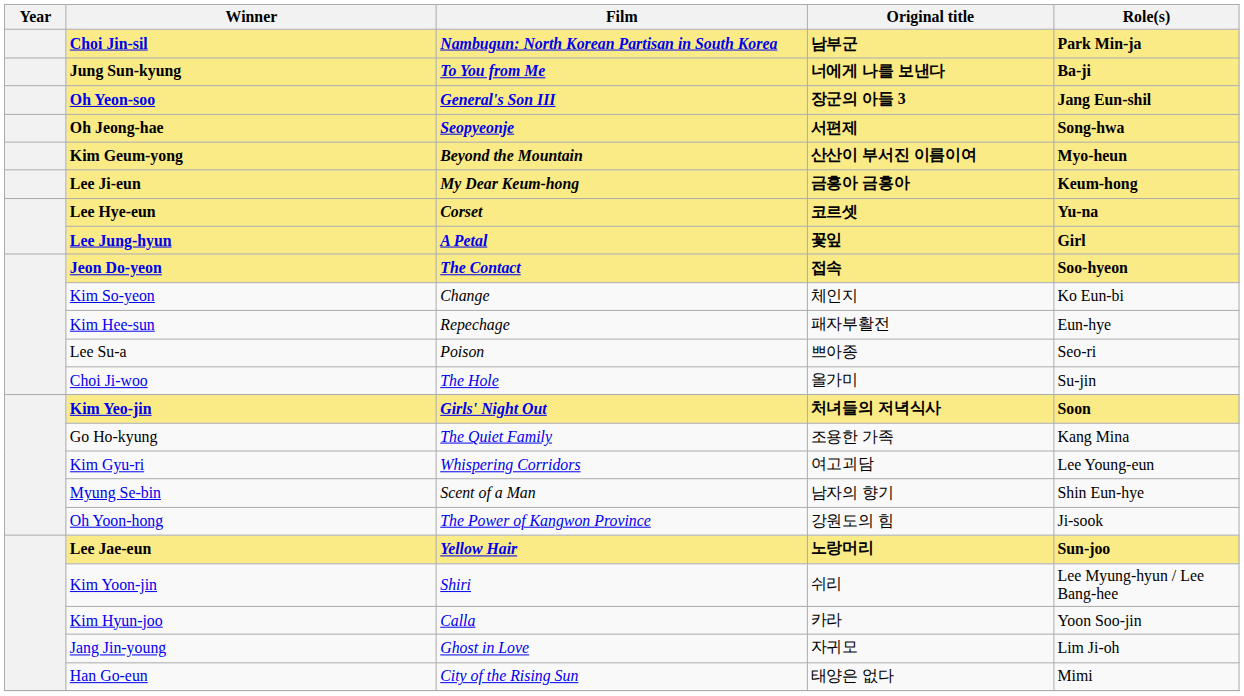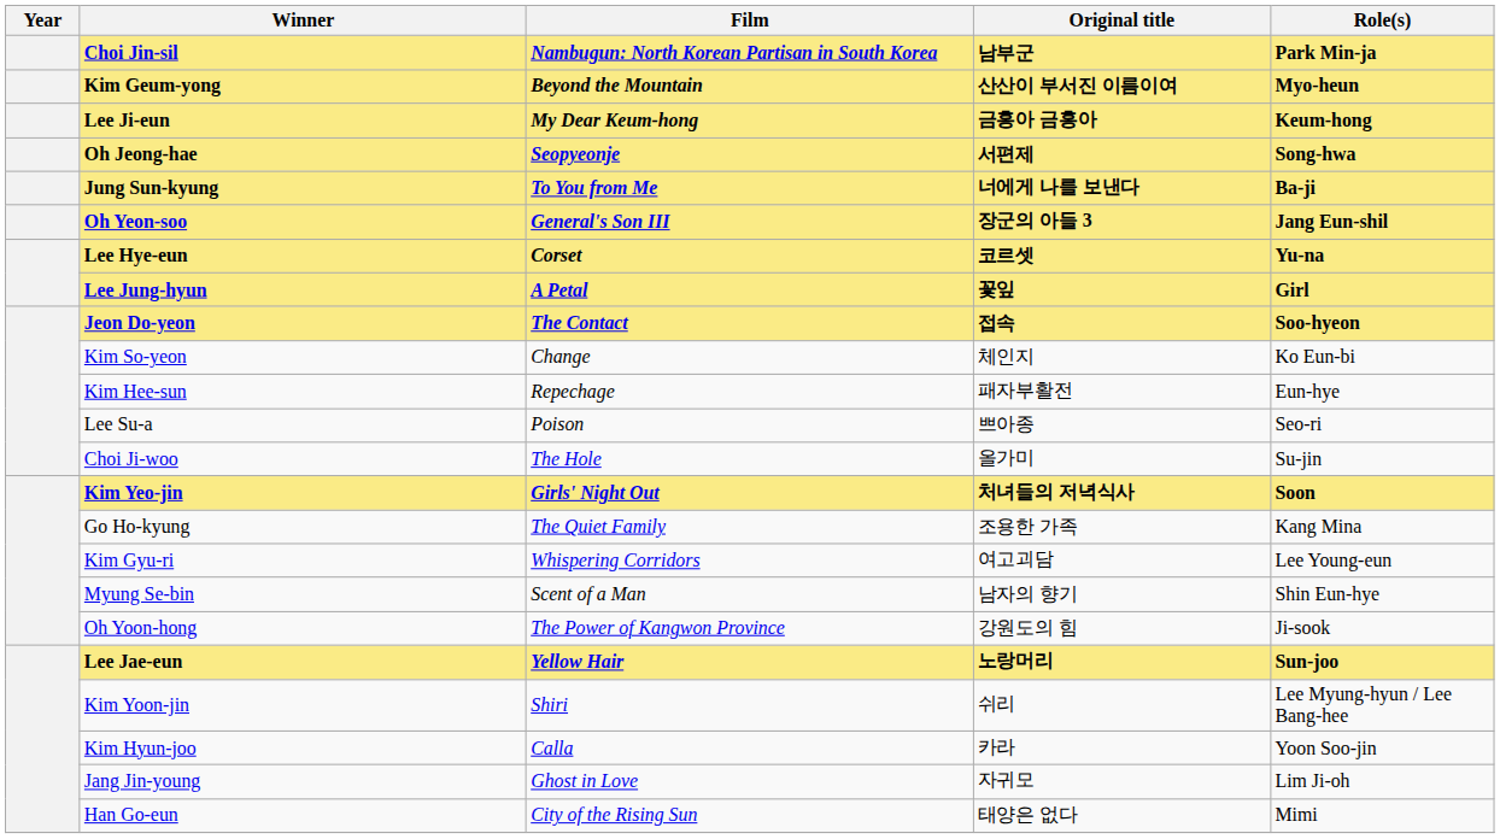 <table class="wikitable">
 <tr>
 <th style="width:5%;">Year</th>
 <th style="width:30%;">Winner</th>
 <th style="width:30%;">Film</th>
 <th style="width:20%;">Original title</th>
 <th style="width:20%;">Role(s)</th>
 </tr>
 <tr>
 <th></th>
 <td style="background:#FAEB86;"><strong><a href='#'>Choi Jin-sil</a></strong></td>
 <td style="background:#FAEB86;"><strong><em><a href='#'>Nambugun: North Korean Partisan in South Korea</a></em></strong></td>
 <td style="background:#FAEB86;"><strong>남부군</strong></td>
 <td style="background:#FAEB86;"><strong>Park Min-ja</strong></td>
 </tr>
 <tr>
 <th></th>
+<td style="background:#FAEB86;"><strong>Kim Geum-yong</strong></td>
+<td style="background:#FAEB86;"><strong><em>Beyond the Mountain</em></strong></td>
+<td style="background:#FAEB86;"><strong>산산이 부서진 이름이여</strong></td>
+<td style="background:#FAEB86;"><strong>Myo-heun</strong></td>
+</tr>
+<tr>
+<th></th>
+<td style="background:#FAEB86;"><strong>Lee Ji-eun</strong></td>
+<td style="background:#FAEB86;"><strong><em>My Dear Keum-hong</em></strong></td>
+<td style="background:#FAEB86;"><strong>금홍아 금홍아</strong></td>
+<td style="background:#FAEB86;"><strong>Keum-hong</strong></td>
+</tr>
+<tr>
+<th></th>
+<td style="background:#FAEB86;"><strong>Oh Jeong-hae</strong></td>
+<td style="background:#FAEB86;"><strong><em><a href='#'>Seopyeonje</a></em></strong></td>
+<td style="background:#FAEB86;"><strong>서편제</strong></td>
+<td style="background:#FAEB86;"><strong>Song-hwa</strong></td>
+</tr>
+<tr>
+<th></th>
 <td style="background:#FAEB86;"><strong>Jung Sun-kyung</strong></td>
 <td style="background:#FAEB86;"><strong><em><a href='#'>To You from Me</a></em></strong></td>
 <td style="background:#FAEB86;"><strong>너에게 나를 보낸다</strong></td>
 <td style="background:#FAEB86;"><strong>Ba-ji</strong></td>
 </tr>
 <tr>
 <th></th>
 <td style="background:#FAEB86;"><strong><a href='#'>Oh Yeon-soo</a></strong></td>
 <td style="background:#FAEB86;"><strong><em><a href='#'>General's Son III</a></em></strong></td>
 <td style="background:#FAEB86;"><strong>장군의 아들 3</strong></td>
 <td style="background:#FAEB86;"><strong>Jang Eun-shil</strong></td>
-</tr>
-<tr>
-<th></th>
-<td style="background:#FAEB86;"><strong>Oh Jeong-hae</strong></td>
-<td style="background:#FAEB86;"><strong><em><a href='#'>Seopyeonje</a></em></strong></td>
-<td style="background:#FAEB86;"><strong>서편제</strong></td>
-<td style="background:#FAEB86;"><strong>Song-hwa</strong></td>
-</tr>
-<tr>
-<th></th>
-<td style="background:#FAEB86;"><strong>Kim Geum-yong</strong></td>
-<td style="background:#FAEB86;"><strong><em>Beyond the Mountain</em></strong></td>
-<td style="background:#FAEB86;"><strong>산산이 부서진 이름이여</strong></td>
-<td style="background:#FAEB86;"><strong>Myo-heun</strong></td>
-</tr>
-<tr>
-<th></th>
-<td style="background:#FAEB86;"><strong>Lee Ji-eun</strong></td>
-<td style="background:#FAEB86;"><strong><em>My Dear Keum-hong</em></strong></td>
-<td style="background:#FAEB86;"><strong>금홍아 금홍아</strong></td>
-<td style="background:#FAEB86;"><strong>Keum-hong</strong></td>
 </tr>
 <tr>
 <th rowspan="2"></th>
 <td style="background:#FAEB86;"><strong>Lee Hye-eun</strong></td>
 <td style="background:#FAEB86;"><strong><em>Corset</em></strong></td>
 <td style="background:#FAEB86;"><strong>코르셋</strong></td>
 <td style="background:#FAEB86;"><strong>Yu-na</strong></td>
 </tr>
 <tr>
 <td style="background:#FAEB86;"><strong><a href='#'>Lee Jung-hyun</a></strong></td>
 <td style="background:#FAEB86;"><strong><em><a href='#'>A Petal</a></em></strong></td>
 <td style="background:#FAEB86;"><strong>꽃잎</strong></td>
 <td style="background:#FAEB86;"><strong>Girl</strong></td>
 </tr>
 <tr>
 <th rowspan="5"></th>
 <td style="background:#FAEB86;"><strong><a href='#'>Jeon Do-yeon</a></strong></td>
 <td style="background:#FAEB86;"><strong><em><a href='#'>The Contact</a></em></strong></td>
 <td style="background:#FAEB86;"><strong>접속</strong></td>
 <td style="background:#FAEB86;"><strong>Soo-hyeon</strong></td>
 </tr>
 <tr>
 <td><a href='#'>Kim So-yeon</a></td>
 <td><em>Change</em></td>
 <td>체인지</td>
 <td>Ko Eun-bi</td>
 </tr>
 <tr>
 <td><a href='#'>Kim Hee-sun</a></td>
 <td><em>Repechage</em></td>
 <td>패자부활전</td>
 <td>Eun-hye</td>
 </tr>
 <tr>
 <td>Lee Su-a</td>
 <td><em>Poison</em></td>
 <td>쁘아종</td>
 <td>Seo-ri</td>
 </tr>
 <tr>
 <td><a href='#'>Choi Ji-woo</a></td>
 <td><em><a href='#'>The Hole</a></em></td>
 <td>올가미</td>
 <td>Su-jin</td>
 </tr>
 <tr>
 <th rowspan="5"></th>
 <td style="background:#FAEB86;"><strong><a href='#'>Kim Yeo-jin</a></strong></td>
 <td style="background:#FAEB86;"><strong><em><a href='#'>Girls' Night Out</a></em></strong></td>
 <td style="background:#FAEB86;"><strong>처녀들의 저녁식사</strong></td>
 <td style="background:#FAEB86;"><strong>Soon</strong></td>
 </tr>
 <tr>
 <td>Go Ho-kyung</td>
 <td><em><a href='#'>The Quiet Family</a></em></td>
 <td>조용한 가족</td>
 <td>Kang Mina</td>
 </tr>
 <tr>
 <td><a href='#'>Kim Gyu-ri</a></td>
 <td><em><a href='#'>Whispering Corridors</a></em></td>
 <td>여고괴담</td>
 <td>Lee Young-eun</td>
 </tr>
 <tr>
 <td><a href='#'>Myung Se-bin</a></td>
 <td><em>Scent of a Man</em></td>
 <td>남자의 향기</td>
 <td>Shin Eun-hye</td>
 </tr>
 <tr>
 <td><a href='#'>Oh Yoon-hong</a></td>
 <td><em><a href='#'>The Power of Kangwon Province</a></em></td>
 <td>강원도의 힘</td>
 <td>Ji-sook</td>
 </tr>
 <tr>
 <th rowspan="5"></th>
 <td style="background:#FAEB86;"><strong>Lee Jae-eun</strong></td>
 <td style="background:#FAEB86;"><strong><em><a href='#'>Yellow Hair</a></em></strong></td>
 <td style="background:#FAEB86;"><strong>노랑머리</strong></td>
 <td style="background:#FAEB86;"><strong>Sun-joo</strong></td>
 </tr>
 <tr>
 <td><a href='#'>Kim Yoon-jin</a></td>
 <td><em><a href='#'>Shiri</a></em></td>
 <td>쉬리</td>
 <td>Lee Myung-hyun / Lee Bang-hee</td>
 </tr>
 <tr>
 <td><a href='#'>Kim Hyun-joo</a></td>
 <td><em><a href='#'>Calla</a></em></td>
 <td>카라</td>
 <td>Yoon Soo-jin</td>
 </tr>
 <tr>
 <td><a href='#'>Jang Jin-young</a></td>
 <td><em><a href='#'>Ghost in Love</a></em></td>
 <td>자귀모</td>
 <td>Lim Ji-oh</td>
 </tr>
 <tr>
 <td><a href='#'>Han Go-eun</a></td>
 <td><em><a href='#'>City of the Rising Sun</a></em></td>
 <td>태양은 없다</td>
 <td>Mimi</td>
 </tr>
 <tr>
 </tr>
 </table>
